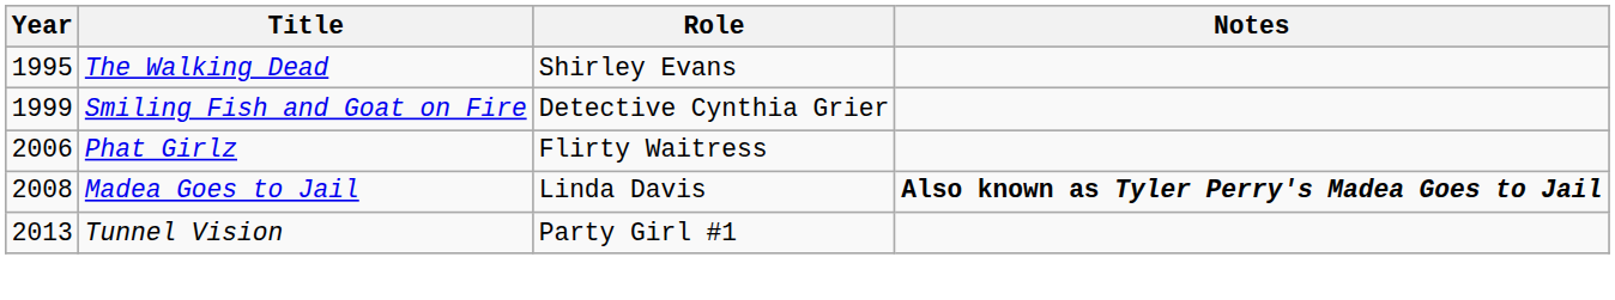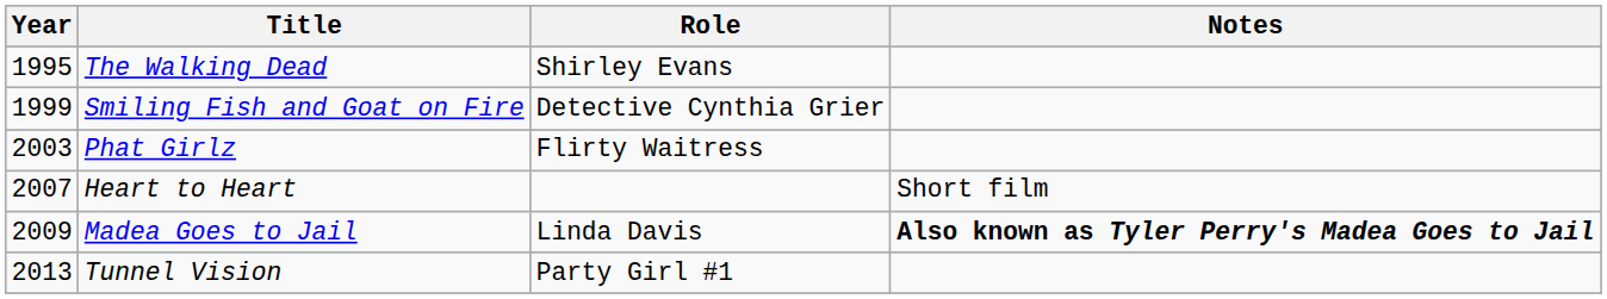 <table class="wikitable sortable">
 <tr>
 <th>Year</th>
 <th>Title</th>
 <th>Role</th>
 <th>Notes</th>
 </tr>
 <tr>
 <td>1995</td>
 <td><em><a href='#'>The Walking Dead</a></em></td>
 <td>Shirley Evans</td>
 <td></td>
 </tr>
 <tr>
 <td>1999</td>
 <td><em><a href='#'>Smiling Fish and Goat on Fire</a></em></td>
 <td>Detective Cynthia Grier</td>
 <td></td>
 </tr>
 <tr>
-<td>2006</td>
+<td>2003</td>
 <td><em><a href='#'>Phat Girlz</a></em></td>
 <td>Flirty Waitress</td>
 <td></td>
 </tr>
 <tr>
-<td>2008</td>
+<td>2007</td>
+<td><em>Heart to Heart</em></td>
+<td></td>
+<td>Short film</td>
+</tr>
+<tr>
+<td>2009</td>
 <td><em><a href='#'>Madea Goes to Jail</a></em></td>
 <td>Linda Davis</td>
 <td><strong>Also known as <em>Tyler Perry's Madea Goes to Jail</em></strong></td>
 </tr>
 <tr>
 <td>2013</td>
 <td><em>Tunnel Vision</em></td>
 <td>Party Girl #1</td>
 </tr>
 </table>
